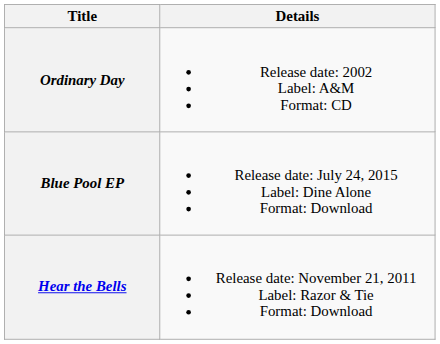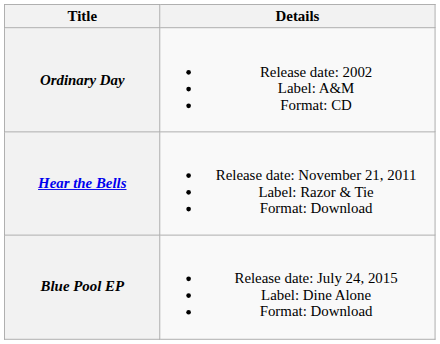 <table class="wikitable plainrowheaders" style="text-align:center;">
 <tr>
 <th style="width:10em;">Title</th>
 <th style="width:18em;">Details</th>
 </tr>
 <tr>
 <th scope="row"><em>Ordinary Day</em></th>
 <td><br><ul><li>Release date: 2002</li><li>Label: A&M</li><li>Format: CD</li></ul></td>
 </tr>
 <tr>
+<th scope="row"><em><a href='#'>Hear the Bells</a></em></th>
+<td><br><ul><li>Release date: November 21, 2011</li><li>Label: Razor & Tie</li><li>Format: Download</li></ul></td>
+</tr>
+<tr>
 <th scope="row"><em>Blue Pool EP</em></th>
 <td><br><ul><li>Release date: July 24, 2015</li><li>Label: Dine Alone</li><li>Format: Download</li></ul></td>
 </tr>
-<tr>
-<th scope="row"><em><a href='#'>Hear the Bells</a></em></th>
-<td><br><ul><li>Release date: November 21, 2011</li><li>Label: Razor & Tie</li><li>Format: Download</li></ul></td>
-</tr>
 </table>
